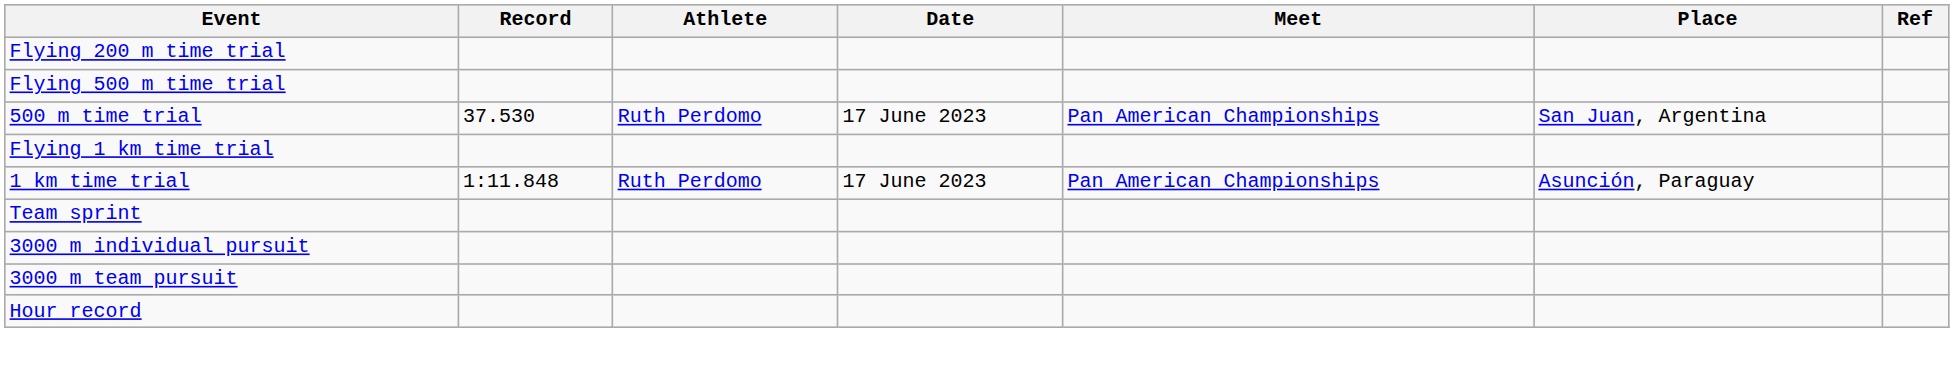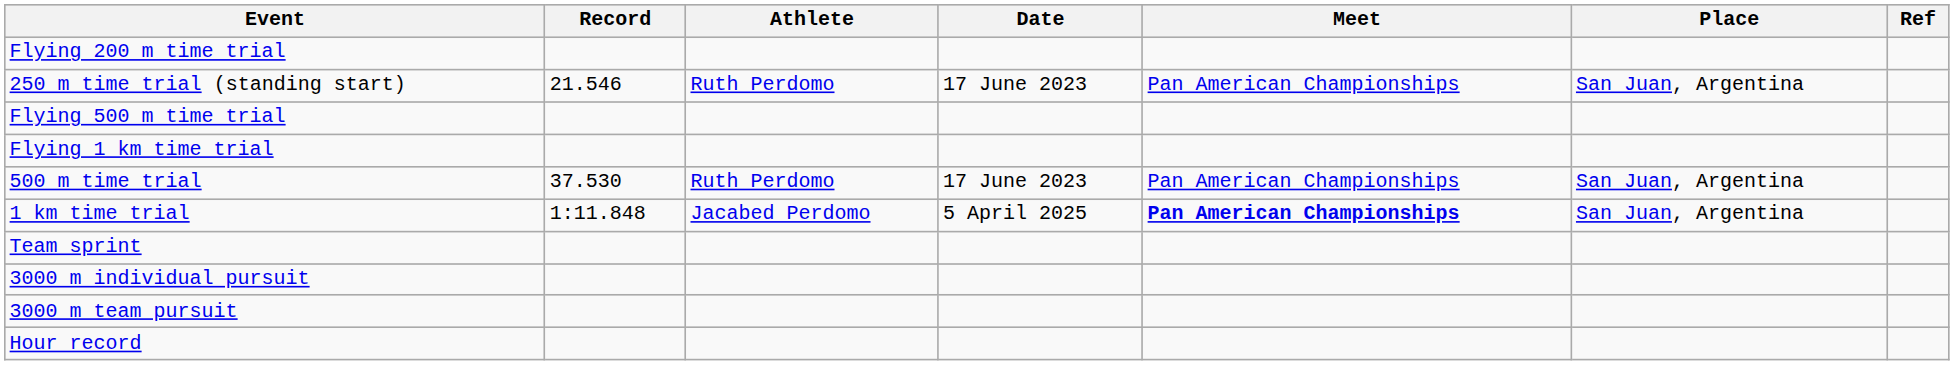 <table class="wikitable" style="font-size:95%; width: 95%;">
 <tr>
 <th>Event</th>
 <th>Record</th>
 <th>Athlete</th>
 <th>Date</th>
 <th>Meet</th>
 <th>Place</th>
 <th>Ref</th>
 </tr>
 <tr>
 <td><a href='#'>Flying 200 m time trial</a></td>
 <td></td>
 <td></td>
 <td></td>
 <td></td>
 <td></td>
 <td></td>
 </tr>
 <tr>
+<td><a href='#'>250 m time trial</a> (standing start)</td>
+<td>21.546</td>
+<td><a href='#'>Ruth Perdomo</a></td>
+<td>17 June 2023</td>
+<td><a href='#'>Pan American Championships</a></td>
+<td><a href='#'>San Juan</a>, Argentina</td>
+<td></td>
+</tr>
+<tr>
 <td><a href='#'>Flying 500 m time trial</a></td>
+<td></td>
+<td></td>
+<td></td>
+<td></td>
+<td></td>
+<td></td>
+</tr>
+<tr>
+<td><a href='#'>Flying 1 km time trial</a></td>
 <td></td>
 <td></td>
 <td></td>
 <td></td>
 <td></td>
 <td></td>
 </tr>
 <tr>
 <td><a href='#'>500 m time trial</a></td>
 <td>37.530</td>
 <td><a href='#'>Ruth Perdomo</a></td>
 <td>17 June 2023</td>
 <td><a href='#'>Pan American Championships</a></td>
 <td><a href='#'>San Juan</a>, Argentina</td>
 <td></td>
 </tr>
 <tr>
-<td><a href='#'>Flying 1 km time trial</a></td>
-<td></td>
-<td></td>
-<td></td>
-<td></td>
-<td></td>
-<td></td>
-</tr>
-<tr>
 <td><a href='#'>1 km time trial</a></td>
 <td>1:11.848</td>
-<td><a href='#'>Ruth Perdomo</a></td>
-<td>17 June 2023</td>
-<td><a href='#'>Pan American Championships</a></td>
-<td><a href='#'>Asunción</a>, Paraguay</td>
+<td><a href='#'>Jacabed Perdomo</a></td>
+<td>5 April 2025</td>
+<td><strong><a href='#'>Pan American Championships</a></strong></td>
+<td><a href='#'>San Juan</a>, Argentina</td>
 <td></td>
 </tr>
 <tr>
 <td><a href='#'>Team sprint</a></td>
 <td></td>
 <td></td>
 <td></td>
 <td></td>
 <td></td>
 <td></td>
 </tr>
 <tr>
 <td><a href='#'>3000 m individual pursuit</a></td>
 <td></td>
 <td></td>
 <td></td>
 <td></td>
 <td></td>
 <td></td>
 </tr>
 <tr>
 <td><a href='#'>3000 m team pursuit</a></td>
 <td></td>
 <td></td>
 <td></td>
 <td></td>
 <td></td>
 <td></td>
 </tr>
 <tr>
 <td><a href='#'>Hour record</a></td>
 <td></td>
 <td></td>
 <td></td>
 <td></td>
 <td></td>
 <td></td>
 </tr>
 </table>
